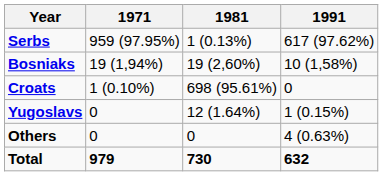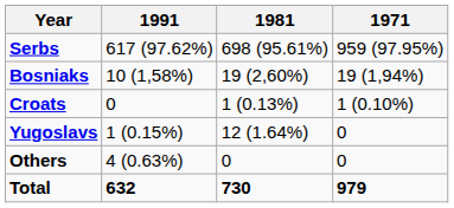 <table class="wikitable" style="font-size:95%;">
 <tr>
 <th>Year</th>
+<th>1991</th>
+<th>1981</th>
 <th>1971</th>
-<th>1981</th>
-<th>1991</th>
 </tr>
 <tr>
 <td><strong><a href='#'>Serbs</a></strong></td>
+<td>617 (97.62%)</td>
+<td>698 (95.61%)</td>
 <td>959 (97.95%)</td>
-<td>1 (0.13%)</td>
-<td>617 (97.62%)</td>
 </tr>
 <tr>
 <td><strong><a href='#'>Bosniaks</a></strong></td>
+<td>10 (1,58%)</td>
+<td>19 (2,60%)</td>
 <td>19 (1,94%)</td>
-<td>19 (2,60%)</td>
-<td>10 (1,58%)</td>
 </tr>
 <tr>
 <td><strong><a href='#'>Croats</a></strong></td>
+<td>0</td>
+<td>1 (0.13%)</td>
 <td>1 (0.10%)</td>
-<td>698 (95.61%)</td>
+</tr>
+<tr>
+<td><strong><a href='#'>Yugoslavs</a></strong></td>
+<td>1 (0.15%)</td>
+<td>12 (1.64%)</td>
 <td>0</td>
 </tr>
 <tr>
-<td><strong><a href='#'>Yugoslavs</a></strong></td>
-<td>0</td>
-<td>12 (1.64%)</td>
-<td>1 (0.15%)</td>
-</tr>
-<tr>
 <td><strong>Others</strong></td>
+<td>4 (0.63%)</td>
 <td>0</td>
 <td>0</td>
-<td>4 (0.63%)</td>
 </tr>
 <tr>
 <td><strong>Total</strong></td>
+<td><strong>632</strong></td>
+<td><strong>730</strong></td>
 <td><strong>979</strong></td>
-<td><strong>730</strong></td>
-<td><strong>632</strong></td>
 </tr>
 </table>
